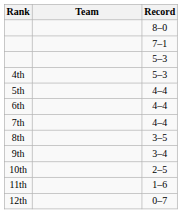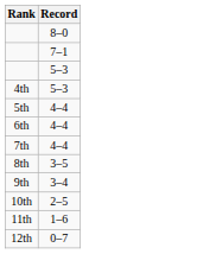 <table class=wikitable style="text-align:center;">
 <tr>
 <th>Rank</th>
-<th width=170>Team</th>
 <th>Record</th>
 </tr>
 <tr>
 <td></td>
-<td align=left></td>
 <td>8–0</td>
 </tr>
 <tr>
 <td></td>
-<td align=left></td>
 <td>7–1</td>
 </tr>
 <tr>
 <td></td>
-<td align=left></td>
 <td>5–3</td>
 </tr>
 <tr>
 <td>4th</td>
-<td align=left></td>
 <td>5–3</td>
 </tr>
 <tr>
 <td>5th</td>
-<td align=left></td>
 <td>4–4</td>
 </tr>
 <tr>
 <td>6th</td>
-<td align=left></td>
 <td>4–4</td>
 </tr>
 <tr>
 <td>7th</td>
-<td align=left></td>
 <td>4–4</td>
 </tr>
 <tr>
 <td>8th</td>
-<td align=left></td>
 <td>3–5</td>
 </tr>
 <tr>
 <td>9th</td>
-<td align=left></td>
 <td>3–4</td>
 </tr>
 <tr>
 <td>10th</td>
-<td align=left></td>
 <td>2–5</td>
 </tr>
 <tr>
 <td>11th</td>
-<td align=left></td>
 <td>1–6</td>
 </tr>
 <tr>
 <td>12th</td>
-<td align=left></td>
 <td>0–7</td>
 </tr>
 </table>
